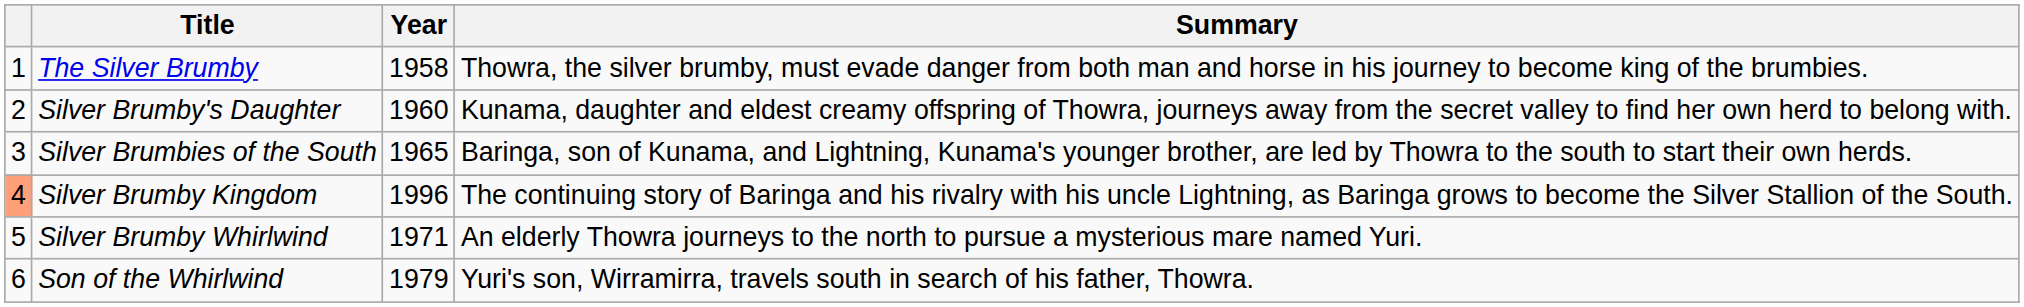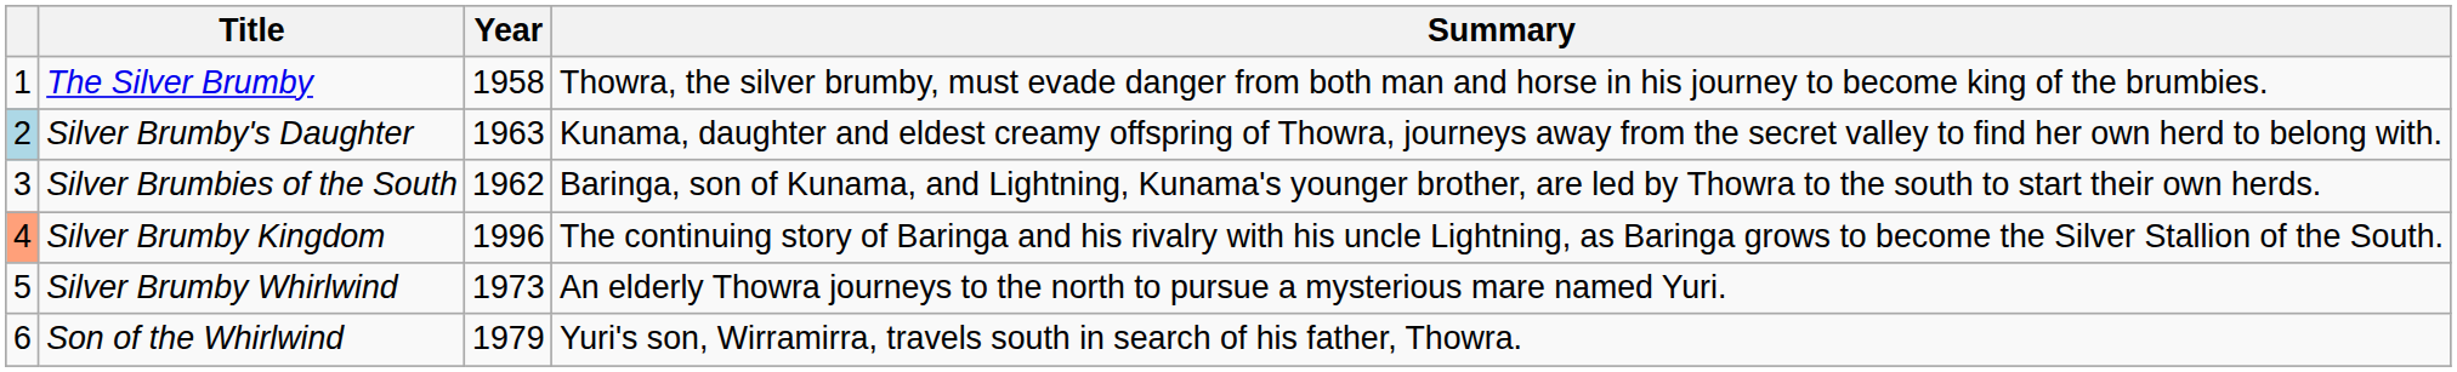 <table class="wikitable sortable">
 <tr>
 <th></th>
 <th>Title</th>
 <th>Year</th>
 <th>Summary</th>
 </tr>
 <tr>
 <td>1</td>
 <td><em><a href='#'>The Silver Brumby</a></em></td>
 <td>1958</td>
 <td>Thowra, the silver brumby, must evade danger from both man and horse in his journey to become king of the brumbies.</td>
 </tr>
 <tr>
-<td>2</td>
+<td style="background: lightblue;">2</td>
 <td><em>Silver Brumby's Daughter</em></td>
-<td>1960</td>
+<td>1963</td>
 <td>Kunama, daughter and eldest creamy offspring of Thowra, journeys away from the secret valley to find her own herd to belong with.</td>
 </tr>
 <tr>
 <td>3</td>
 <td><em>Silver Brumbies of the South</em></td>
-<td>1965</td>
+<td>1962</td>
 <td>Baringa, son of Kunama, and Lightning, Kunama's younger brother, are led by Thowra to the south to start their own herds.</td>
 </tr>
 <tr>
 <td style="background: lightsalmon;">4</td>
 <td><em>Silver Brumby Kingdom</em></td>
 <td>1996</td>
 <td>The continuing story of Baringa and his rivalry with his uncle Lightning, as Baringa grows to become the Silver Stallion of the South.</td>
 </tr>
 <tr>
 <td>5</td>
 <td><em>Silver Brumby Whirlwind</em></td>
-<td>1971</td>
+<td>1973</td>
 <td>An elderly Thowra journeys to the north to pursue a mysterious mare named Yuri.</td>
 </tr>
 <tr>
 <td>6</td>
 <td><em>Son of the Whirlwind</em></td>
 <td>1979</td>
 <td>Yuri's son, Wirramirra, travels south in search of his father, Thowra.</td>
 </tr>
 </table>
